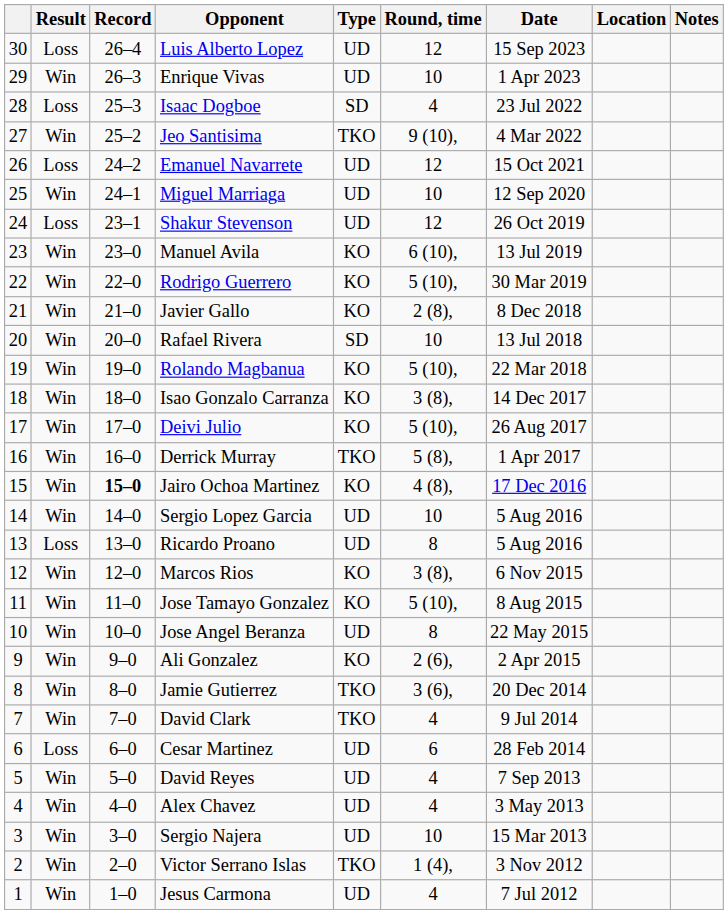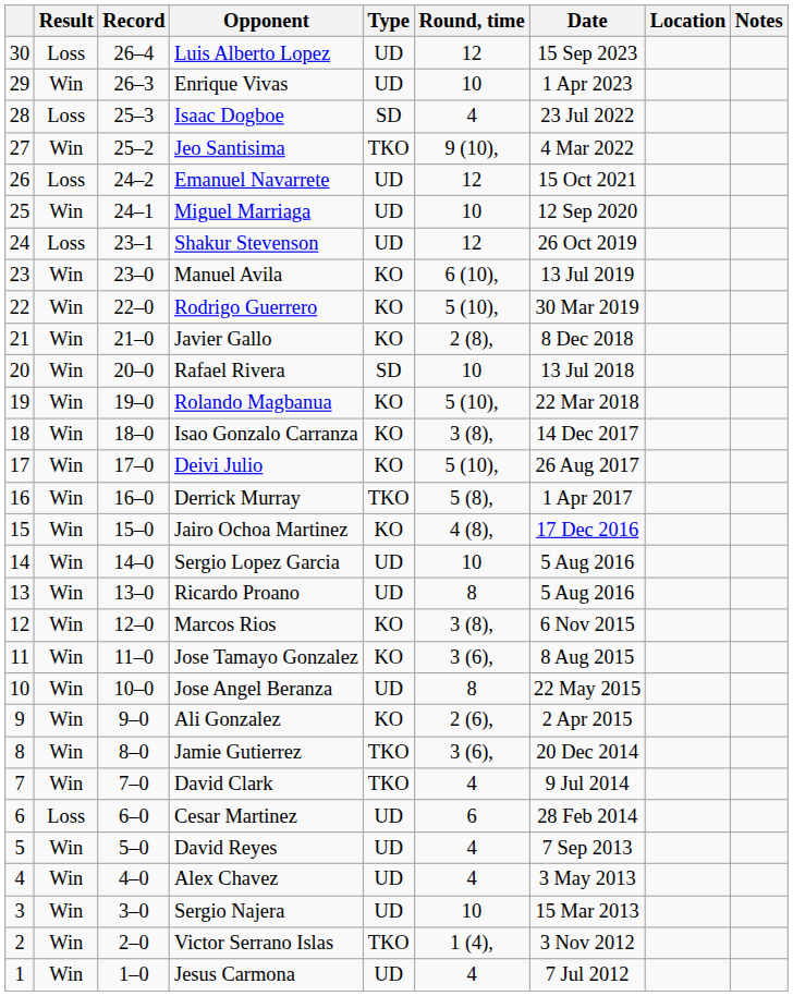 <table class="wikitable" style="text-align:center">
 <tr>
 <th></th>
 <th>Result</th>
 <th>Record</th>
 <th>Opponent</th>
 <th>Type</th>
 <th>Round, time</th>
 <th>Date</th>
 <th>Location</th>
 <th>Notes</th>
 </tr>
 <tr>
 <td>30</td>
 <td>Loss</td>
 <td>26–4</td>
 <td style="text-align:left;"><a href='#'>Luis Alberto Lopez</a></td>
 <td>UD</td>
 <td>12</td>
 <td>15 Sep 2023</td>
 <td style="text-align:left;"></td>
 <td align=left></td>
 </tr>
 <tr>
 <td>29</td>
 <td>Win</td>
 <td>26–3</td>
 <td align=left>Enrique Vivas</td>
 <td>UD</td>
 <td>10</td>
 <td>1 Apr 2023</td>
 <td align=left></td>
 <td></td>
 </tr>
 <tr>
 <td>28</td>
 <td>Loss</td>
 <td>25–3</td>
 <td align=left><a href='#'>Isaac Dogboe</a></td>
 <td>SD</td>
 <td>4</td>
 <td>23 Jul 2022</td>
 <td align=left></td>
 <td align=left></td>
 </tr>
 <tr>
 <td>27</td>
 <td>Win</td>
 <td>25–2</td>
 <td align=left><a href='#'>Jeo Santisima</a></td>
 <td>TKO</td>
 <td>9 (10), </td>
 <td>4 Mar 2022</td>
 <td align=left></td>
 <td align=left></td>
 </tr>
 <tr>
 <td>26</td>
 <td>Loss</td>
 <td>24–2</td>
 <td align=left><a href='#'>Emanuel Navarrete</a></td>
 <td>UD</td>
 <td>12</td>
 <td>15 Oct 2021</td>
 <td align=left></td>
 <td align=left></td>
 </tr>
 <tr>
 <td>25</td>
 <td>Win</td>
 <td>24–1</td>
 <td align=left><a href='#'>Miguel Marriaga</a></td>
 <td>UD</td>
 <td>10</td>
 <td>12 Sep 2020</td>
 <td align=left></td>
 <td align=left></td>
 </tr>
 <tr>
 <td>24</td>
 <td>Loss</td>
 <td>23–1</td>
 <td align=left><a href='#'>Shakur Stevenson</a></td>
 <td>UD</td>
 <td>12</td>
 <td>26 Oct 2019</td>
 <td align=left></td>
 <td align=left></td>
 </tr>
 <tr>
 <td>23</td>
 <td>Win</td>
 <td>23–0</td>
 <td align=left>Manuel Avila</td>
 <td>KO</td>
 <td>6 (10), </td>
 <td>13 Jul 2019</td>
 <td align=left></td>
 <td align=left></td>
 </tr>
 <tr>
 <td>22</td>
 <td>Win</td>
 <td>22–0</td>
 <td align=left><a href='#'>Rodrigo Guerrero</a></td>
 <td>KO</td>
 <td>5 (10), </td>
 <td>30 Mar 2019</td>
 <td align=left></td>
 <td align=left></td>
 </tr>
 <tr>
 <td>21</td>
 <td>Win</td>
 <td>21–0</td>
 <td align=left>Javier Gallo</td>
 <td>KO</td>
 <td>2 (8), </td>
 <td>8 Dec 2018</td>
 <td align=left></td>
 <td align=left></td>
 </tr>
 <tr>
 <td>20</td>
 <td>Win</td>
 <td>20–0</td>
 <td align=left>Rafael Rivera</td>
 <td>SD</td>
 <td>10</td>
 <td>13 Jul 2018</td>
 <td align=left></td>
 <td align=left></td>
 </tr>
 <tr>
 <td>19</td>
 <td>Win</td>
 <td>19–0</td>
 <td align=left><a href='#'>Rolando Magbanua</a></td>
 <td>KO</td>
 <td>5 (10), </td>
 <td>22 Mar 2018</td>
 <td align=left></td>
 <td></td>
 </tr>
 <tr>
 <td>18</td>
 <td>Win</td>
 <td>18–0</td>
 <td align=left>Isao Gonzalo Carranza</td>
 <td>KO</td>
 <td>3 (8), </td>
 <td>14 Dec 2017</td>
 <td align=left></td>
 <td></td>
 </tr>
 <tr>
 <td>17</td>
 <td>Win</td>
 <td>17–0</td>
 <td align=left><a href='#'>Deivi Julio</a></td>
 <td>KO</td>
 <td>5 (10), </td>
 <td>26 Aug 2017</td>
 <td align=left></td>
 <td></td>
 </tr>
 <tr>
 <td>16</td>
 <td>Win</td>
 <td>16–0</td>
 <td align=left>Derrick Murray</td>
 <td>TKO</td>
 <td>5 (8), </td>
 <td>1 Apr 2017</td>
 <td align=left></td>
 <td></td>
 </tr>
 <tr>
 <td>15</td>
 <td>Win</td>
-<td><strong>15–0</strong></td>
+<td>15–0</td>
 <td align=left>Jairo Ochoa Martinez</td>
 <td>KO</td>
 <td>4 (8), </td>
 <td><a href='#'>17 Dec 2016</a></td>
 <td align=left></td>
 <td></td>
 </tr>
 <tr>
 <td>14</td>
 <td>Win</td>
 <td>14–0</td>
 <td align=left>Sergio Lopez Garcia</td>
 <td>UD</td>
 <td>10</td>
 <td>5 Aug 2016</td>
 <td align=left></td>
 <td></td>
 </tr>
 <tr>
 <td>13</td>
-<td>Loss</td>
+<td>Win</td>
 <td>13–0</td>
 <td align=left>Ricardo Proano</td>
 <td>UD</td>
 <td>8</td>
 <td>5 Aug 2016</td>
 <td align=left></td>
 <td></td>
 </tr>
 <tr>
 <td>12</td>
 <td>Win</td>
 <td>12–0</td>
 <td align=left>Marcos Rios</td>
 <td>KO</td>
 <td>3 (8), </td>
 <td>6 Nov 2015</td>
 <td align=left></td>
 <td></td>
 </tr>
 <tr>
 <td>11</td>
 <td>Win</td>
 <td>11–0</td>
 <td align=left>Jose Tamayo Gonzalez</td>
 <td>KO</td>
-<td>5 (10), </td>
+<td>3 (6), </td>
 <td>8 Aug 2015</td>
 <td align=left></td>
 <td></td>
 </tr>
 <tr>
 <td>10</td>
 <td>Win</td>
 <td>10–0</td>
 <td align=left>Jose Angel Beranza</td>
 <td>UD</td>
 <td>8</td>
 <td>22 May 2015</td>
 <td align=left></td>
 <td></td>
 </tr>
 <tr>
 <td>9</td>
 <td>Win</td>
 <td>9–0</td>
 <td align=left>Ali Gonzalez</td>
 <td>KO</td>
 <td>2 (6), </td>
 <td>2 Apr 2015</td>
 <td align=left></td>
 <td></td>
 </tr>
 <tr>
 <td>8</td>
 <td>Win</td>
 <td>8–0</td>
 <td align=left>Jamie Gutierrez</td>
 <td>TKO</td>
 <td>3 (6), </td>
 <td>20 Dec 2014</td>
 <td align=left></td>
 <td></td>
 </tr>
 <tr>
 <td>7</td>
 <td>Win</td>
 <td>7–0</td>
 <td align=left>David Clark</td>
 <td>TKO</td>
 <td>4</td>
 <td>9 Jul 2014</td>
 <td align=left></td>
 <td></td>
 </tr>
 <tr>
 <td>6</td>
 <td>Loss</td>
 <td>6–0</td>
 <td align=left>Cesar Martinez</td>
 <td>UD</td>
 <td>6</td>
 <td>28 Feb 2014</td>
 <td align=left></td>
 <td></td>
 </tr>
 <tr>
 <td>5</td>
 <td>Win</td>
 <td>5–0</td>
 <td align=left>David Reyes</td>
 <td>UD</td>
 <td>4</td>
 <td>7 Sep 2013</td>
 <td align=left></td>
 <td></td>
 </tr>
 <tr>
 <td>4</td>
 <td>Win</td>
 <td>4–0</td>
 <td align=left>Alex Chavez</td>
 <td>UD</td>
 <td>4</td>
 <td>3 May 2013</td>
 <td align=left></td>
 <td></td>
 </tr>
 <tr>
 <td>3</td>
 <td>Win</td>
 <td>3–0</td>
 <td align=left>Sergio Najera</td>
 <td>UD</td>
 <td>10</td>
 <td>15 Mar 2013</td>
 <td align=left></td>
 <td></td>
 </tr>
 <tr>
 <td>2</td>
 <td>Win</td>
 <td>2–0</td>
 <td align=left>Victor Serrano Islas</td>
 <td>TKO</td>
 <td>1 (4), </td>
 <td>3 Nov 2012</td>
 <td align=left></td>
 <td></td>
 </tr>
 <tr>
 <td>1</td>
 <td>Win</td>
 <td>1–0</td>
 <td align=left>Jesus Carmona</td>
 <td>UD</td>
 <td>4</td>
 <td>7 Jul 2012</td>
 <td align=left></td>
 <td></td>
 </tr>
 <tr>
 </tr>
 </table>
